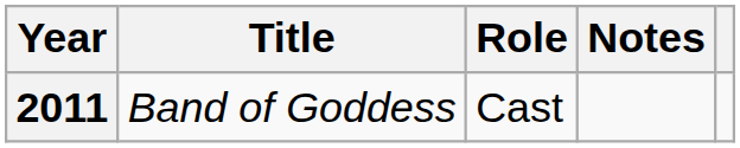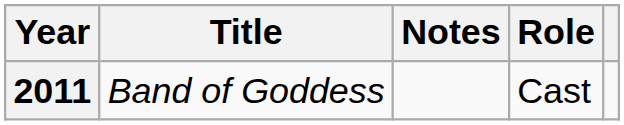 <table class="wikitable plainrowheaders">
 <tr>
 <th scope="col">Year</th>
 <th scope="col">Title</th>
+<th scope="col">Notes</th>
 <th scope="col">Role</th>
-<th scope="col">Notes</th>
 <th scope="col" class="unsortable"></th>
 </tr>
 <tr>
 <th scope="row">2011</th>
 <td><em>Band of Goddess</em></td>
+<td></td>
 <td>Cast</td>
-<td></td>
 <td></td>
 </tr>
 </table>
